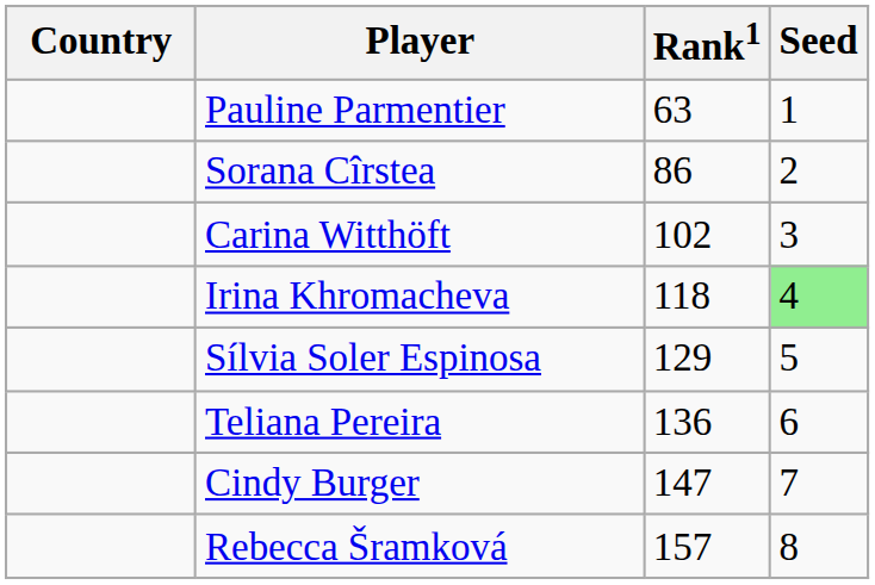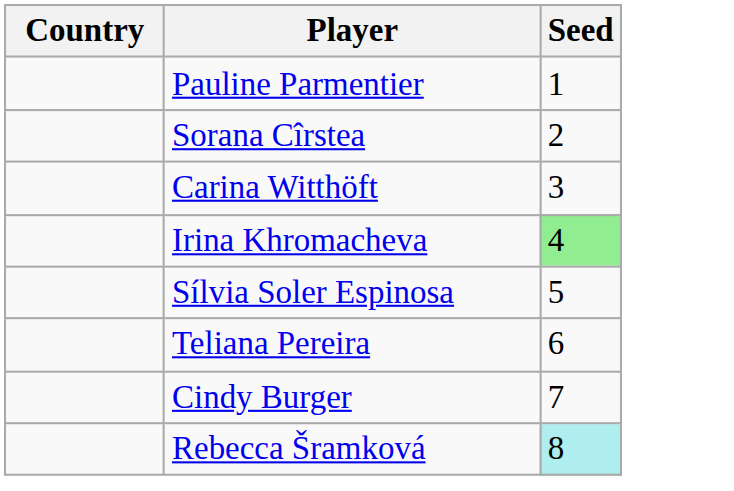 <table class="sortable wikitable">
 <tr>
 <th width="70">Country</th>
 <th width="175">Player</th>
-<th>Rank<sup>1</sup></th>
 <th>Seed</th>
 </tr>
 <tr>
 <td></td>
 <td><a href='#'>Pauline Parmentier</a></td>
-<td>63</td>
 <td>1</td>
 </tr>
 <tr>
 <td></td>
 <td><a href='#'>Sorana Cîrstea</a></td>
-<td>86</td>
 <td>2</td>
 </tr>
 <tr>
 <td></td>
 <td><a href='#'>Carina Witthöft</a></td>
-<td>102</td>
 <td>3</td>
 </tr>
 <tr>
 <td></td>
 <td><a href='#'>Irina Khromacheva</a></td>
-<td>118</td>
 <td style="background: lightgreen;">4</td>
 </tr>
 <tr>
 <td></td>
 <td><a href='#'>Sílvia Soler Espinosa</a></td>
-<td>129</td>
 <td>5</td>
 </tr>
 <tr>
 <td></td>
 <td><a href='#'>Teliana Pereira</a></td>
-<td>136</td>
 <td>6</td>
 </tr>
 <tr>
 <td></td>
 <td><a href='#'>Cindy Burger</a></td>
-<td>147</td>
 <td>7</td>
 </tr>
 <tr>
 <td></td>
 <td><a href='#'>Rebecca Šramková</a></td>
-<td>157</td>
-<td>8</td>
+<td style="background: paleturquoise;">8</td>
 </tr>
 </table>
